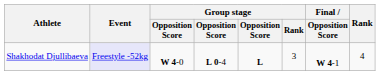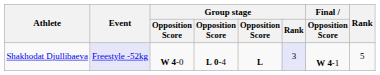 <table class="wikitable" style="font-size:90%">
 <tr>
 <th rowspan=2>Athlete</th>
 <th rowspan=2>Event</th>
 <th colspan=4>Group stage</th>
 <th>Final / </th>
 <th rowspan=2>Rank</th>
 </tr>
 <tr style="font-size:95%">
 <th>Opposition<br>Score</th>
 <th>Opposition<br>Score</th>
 <th>Opposition<br>Score</th>
 <th>Rank</th>
 <th>Opposition<br>Score</th>
 </tr>
 <tr align=center>
 <td align=left><a href='#'>Shakhodat Djullibaeva</a></td>
 <td align=left style="background: lavender;"><a href='#'>Freestyle -52kg</a></td>
 <td><br><strong>W</strong> <strong>4</strong>-0</td>
 <td><br><strong>L</strong> <strong>0</strong>-4</td>
 <td><br><strong>L</strong></td>
-<td>3 </td>
+<td style="background: lavender;">3 </td>
 <td><br><strong>W</strong> <strong>4</strong>-1 <sup></sup></td>
-<td>4</td>
+<td>5</td>
 </tr>
 </table>
